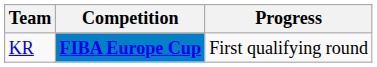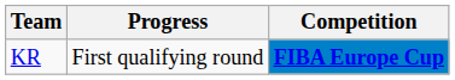 <table class="wikitable sortable">
 <tr>
 <th>Team</th>
+<th>Progress</th>
 <th>Competition</th>
-<th>Progress</th>
 </tr>
 <tr>
 <td><a href='#'>KR</a></td>
+<td>First qualifying round</td>
 <td style="background-color:#0080C8;color:white;text-align:center"><strong><a href='#'><span>FIBA Europe Cup</span></a></strong></td>
-<td>First qualifying round</td>
 </tr>
 </table>
